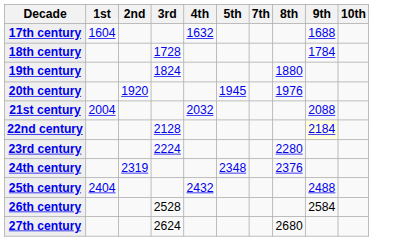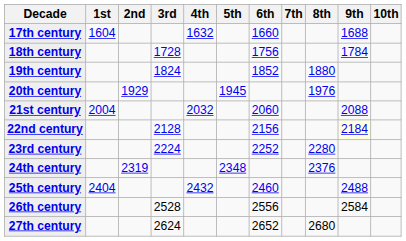 <table class="wikitable">
 <tr>
 <th scope=row>Decade</th>
 <th>1st</th>
 <th>2nd</th>
 <th>3rd</th>
 <th>4th</th>
 <th>5th</th>
+<th>6th</th>
 <th>7th</th>
 <th>8th</th>
 <th>9th</th>
 <th>10th</th>
 </tr>
 <tr>
 <th style="background-color:#efefef;"><a href='#'>17th century</a></th>
 <td><a href='#'>1604</a></td>
 <td></td>
 <td></td>
 <td><a href='#'>1632</a></td>
 <td></td>
+<td><a href='#'>1660</a></td>
 <td></td>
 <td></td>
 <td><a href='#'>1688</a></td>
 <td></td>
 </tr>
 <tr>
 <th style="background-color:#efefef;"><a href='#'>18th century</a></th>
 <td></td>
 <td></td>
 <td><a href='#'>1728</a></td>
 <td></td>
 <td></td>
+<td><a href='#'>1756</a></td>
 <td></td>
 <td></td>
 <td><a href='#'>1784</a></td>
 <td></td>
 </tr>
 <tr>
 <th style="background-color:#efefef;"><a href='#'>19th century</a></th>
 <td></td>
 <td></td>
 <td><a href='#'>1824</a></td>
 <td></td>
 <td></td>
+<td><a href='#'>1852</a></td>
 <td></td>
 <td><a href='#'>1880</a></td>
 <td></td>
 <td></td>
 </tr>
 <tr>
 <th style="background-color:#efefef;"><a href='#'>20th century</a></th>
 <td></td>
-<td><a href='#'>1920</a></td>
+<td><a href='#'>1929</a></td>
 <td></td>
 <td></td>
 <td><a href='#'>1945</a></td>
+<td></td>
 <td></td>
 <td><a href='#'>1976</a></td>
 <td></td>
 <td></td>
 </tr>
 <tr>
 <th style="background-color:#efefef;"><a href='#'>21st century</a></th>
 <td><a href='#'>2004</a></td>
 <td></td>
 <td></td>
 <td><a href='#'>2032</a></td>
 <td></td>
+<td><a href='#'>2060</a></td>
 <td></td>
 <td></td>
 <td><a href='#'>2088</a></td>
 <td></td>
 </tr>
 <tr>
 <th style="background-color:#efefef;"><a href='#'>22nd century</a></th>
 <td></td>
 <td></td>
 <td><a href='#'>2128</a></td>
 <td></td>
 <td></td>
+<td><a href='#'>2156</a></td>
 <td></td>
 <td></td>
 <td style="background: lightyellow;"><a href='#'>2184</a></td>
 <td></td>
 </tr>
 <tr>
 <th style="background-color:#efefef;"><a href='#'>23rd century</a></th>
 <td></td>
 <td></td>
 <td><a href='#'>2224</a></td>
 <td></td>
 <td></td>
+<td><a href='#'>2252</a></td>
 <td></td>
 <td><a href='#'>2280</a></td>
 <td></td>
 <td></td>
 </tr>
 <tr>
 <th style="background-color:#efefef;"><a href='#'>24th century</a></th>
 <td></td>
 <td><a href='#'>2319</a></td>
 <td></td>
 <td></td>
 <td><a href='#'>2348</a></td>
 <td></td>
+<td></td>
 <td><a href='#'>2376</a></td>
 <td></td>
 <td></td>
 </tr>
 <tr>
 <th style="background-color:#efefef;"><a href='#'>25th century</a></th>
 <td><a href='#'>2404</a></td>
 <td></td>
 <td></td>
 <td><a href='#'>2432</a></td>
 <td></td>
+<td><a href='#'>2460</a></td>
 <td></td>
 <td></td>
 <td><a href='#'>2488</a></td>
 <td></td>
 </tr>
 <tr>
 <th style="background-color:#efefef;"><a href='#'>26th century</a></th>
 <td></td>
 <td></td>
 <td>2528</td>
 <td></td>
 <td></td>
+<td>2556</td>
 <td></td>
 <td></td>
 <td>2584</td>
 <td></td>
 </tr>
 <tr>
 <th style="background-color:#efefef;"><a href='#'>27th century</a></th>
 <td></td>
 <td></td>
 <td>2624</td>
 <td></td>
 <td></td>
+<td>2652</td>
 <td></td>
 <td>2680</td>
 <td></td>
 <td></td>
 </tr>
 </table>
